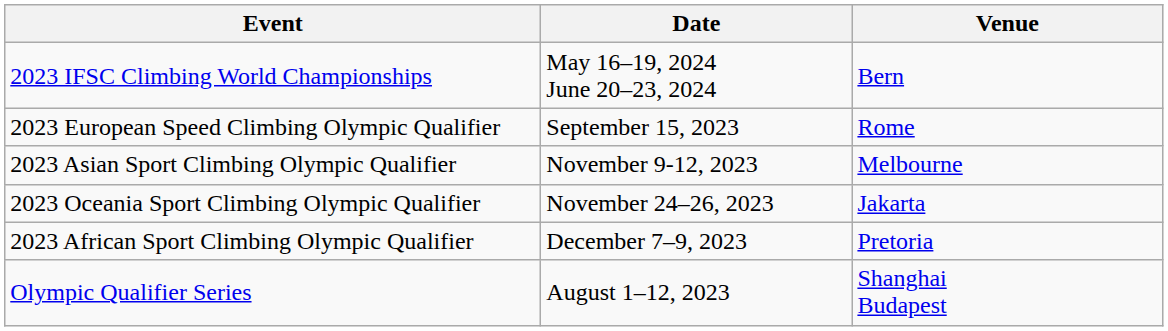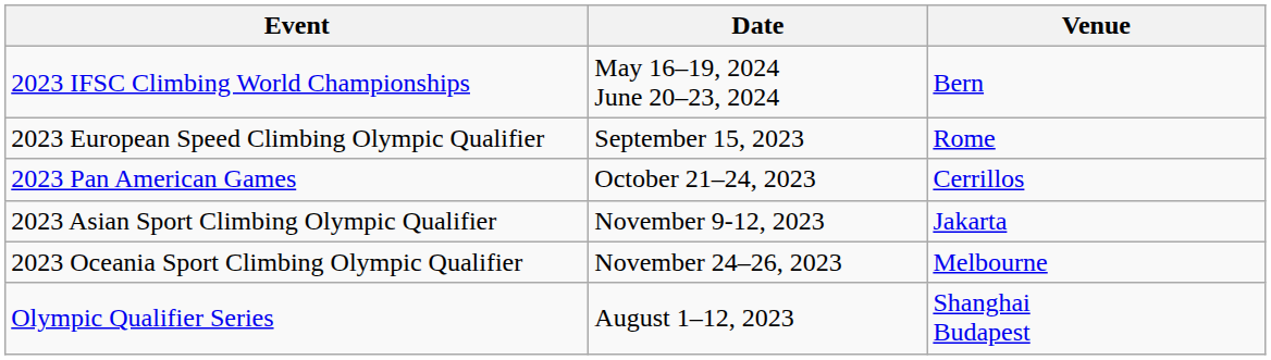 <table class=wikitable>
 <tr>
 <th width=350>Event</th>
 <th width=200>Date</th>
 <th width=200>Venue</th>
 </tr>
 <tr>
 <td><a href='#'>2023 IFSC Climbing World Championships</a></td>
 <td>May 16–19, 2024<br>June 20–23, 2024</td>
 <td> <a href='#'>Bern</a></td>
 </tr>
 <tr>
 <td>2023 European Speed Climbing Olympic Qualifier</td>
 <td>September 15, 2023</td>
 <td> <a href='#'>Rome</a></td>
 </tr>
 <tr>
+<td><a href='#'>2023 Pan American Games</a></td>
+<td>October 21–24, 2023</td>
+<td> <a href='#'>Cerrillos</a></td>
+</tr>
+<tr>
 <td>2023 Asian Sport Climbing Olympic Qualifier</td>
 <td>November 9-12, 2023</td>
-<td rowspan=1> <a href='#'>Melbourne</a></td>
+<td> <a href='#'>Jakarta</a></td>
 </tr>
 <tr>
 <td>2023 Oceania Sport Climbing Olympic Qualifier</td>
 <td>November 24–26, 2023</td>
-<td> <a href='#'>Jakarta</a></td>
-</tr>
-<tr>
-<td>2023 African Sport Climbing Olympic Qualifier</td>
-<td>December 7–9, 2023</td>
-<td> <a href='#'>Pretoria</a></td>
+<td rowspan=1> <a href='#'>Melbourne</a></td>
 </tr>
 <tr>
 <td><a href='#'>Olympic Qualifier Series</a></td>
 <td>August 1–12, 2023</td>
 <td> <a href='#'>Shanghai</a><br> <a href='#'>Budapest</a></td>
 </tr>
 </table>
